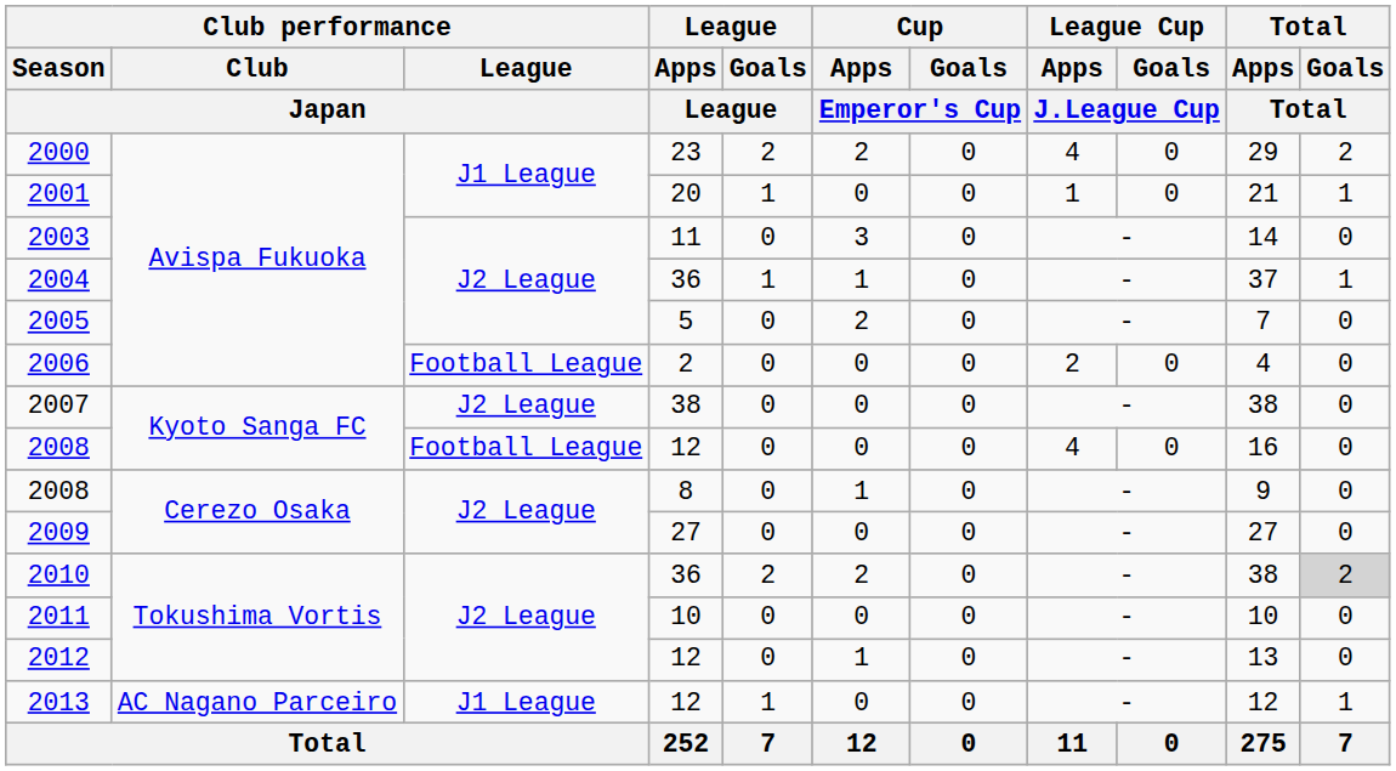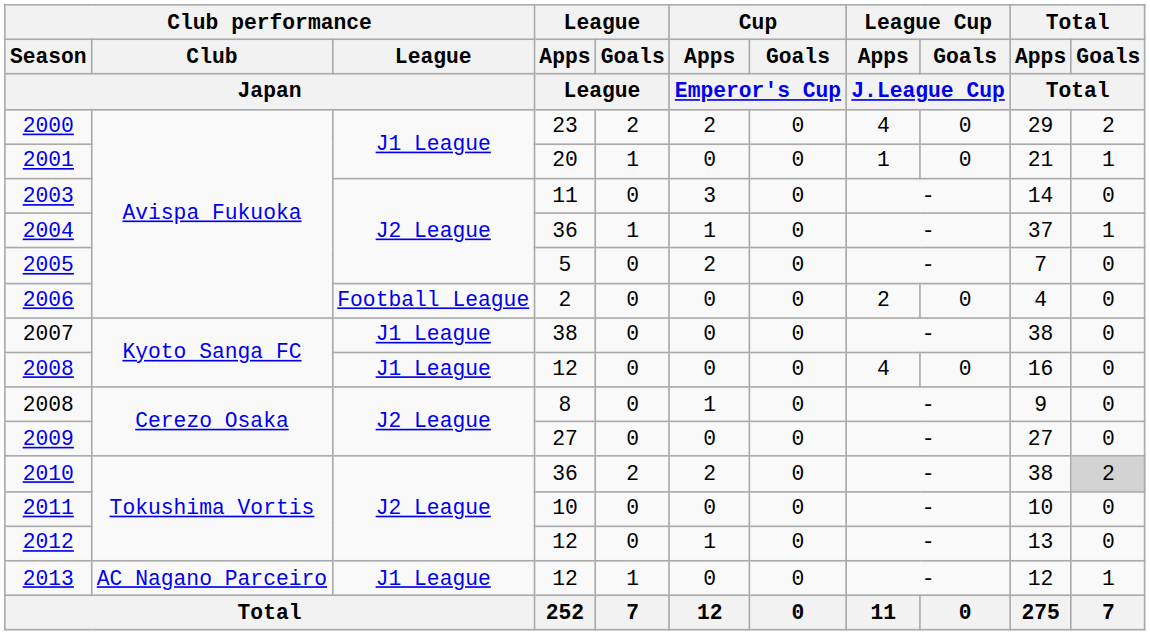 <table class="wikitable" style="text-align:center;">
 <tr>
 <th colspan=3>Club performance</th>
 <th colspan=2>League</th>
 <th colspan=2>Cup</th>
 <th colspan=2>League Cup</th>
 <th colspan=2>Total</th>
 </tr>
 <tr>
 <th>Season</th>
 <th>Club</th>
 <th>League</th>
 <th>Apps</th>
 <th>Goals</th>
 <th>Apps</th>
 <th>Goals</th>
 <th>Apps</th>
 <th>Goals</th>
 <th>Apps</th>
 <th>Goals</th>
 </tr>
 <tr>
 <th colspan=3>Japan</th>
 <th colspan=2>League</th>
 <th colspan=2><a href='#'>Emperor's Cup</a></th>
 <th colspan=2><a href='#'>J.League Cup</a></th>
 <th colspan=2>Total</th>
 </tr>
 <tr>
 <td><a href='#'>2000</a></td>
 <td rowspan="6"><a href='#'>Avispa Fukuoka</a></td>
 <td rowspan="2"><a href='#'>J1 League</a></td>
 <td>23</td>
 <td>2</td>
 <td>2</td>
 <td>0</td>
 <td>4</td>
 <td>0</td>
 <td>29</td>
 <td>2</td>
 </tr>
 <tr>
 <td><a href='#'>2001</a></td>
 <td>20</td>
 <td>1</td>
 <td>0</td>
 <td>0</td>
 <td>1</td>
 <td>0</td>
 <td>21</td>
 <td>1</td>
 </tr>
 <tr>
 <td><a href='#'>2003</a></td>
 <td rowspan="3"><a href='#'>J2 League</a></td>
 <td>11</td>
 <td>0</td>
 <td>3</td>
 <td>0</td>
 <td colspan="2">-</td>
 <td>14</td>
 <td>0</td>
 </tr>
 <tr>
 <td><a href='#'>2004</a></td>
 <td>36</td>
 <td>1</td>
 <td>1</td>
 <td>0</td>
 <td colspan="2">-</td>
 <td>37</td>
 <td>1</td>
 </tr>
 <tr>
 <td><a href='#'>2005</a></td>
 <td>5</td>
 <td>0</td>
 <td>2</td>
 <td>0</td>
 <td colspan="2">-</td>
 <td>7</td>
 <td>0</td>
 </tr>
 <tr>
 <td><a href='#'>2006</a></td>
 <td><a href='#'>Football League</a></td>
 <td>2</td>
 <td>0</td>
 <td>0</td>
 <td>0</td>
 <td>2</td>
 <td>0</td>
 <td>4</td>
 <td>0</td>
 </tr>
 <tr>
 <td>2007</td>
 <td rowspan="2"><a href='#'>Kyoto Sanga FC</a></td>
-<td><a href='#'>J2 League</a></td>
+<td><a href='#'>J1 League</a></td>
 <td>38</td>
 <td>0</td>
 <td>0</td>
 <td>0</td>
 <td colspan="2">-</td>
 <td>38</td>
 <td>0</td>
 </tr>
 <tr>
 <td><a href='#'>2008</a></td>
-<td><a href='#'>Football League</a></td>
+<td><a href='#'>J1 League</a></td>
 <td>12</td>
 <td>0</td>
 <td>0</td>
 <td>0</td>
 <td>4</td>
 <td>0</td>
 <td>16</td>
 <td>0</td>
 </tr>
 <tr>
 <td>2008</td>
 <td rowspan="2"><a href='#'>Cerezo Osaka</a></td>
 <td rowspan="2"><a href='#'>J2 League</a></td>
 <td>8</td>
 <td>0</td>
 <td>1</td>
 <td>0</td>
 <td colspan="2">-</td>
 <td>9</td>
 <td>0</td>
 </tr>
 <tr>
 <td><a href='#'>2009</a></td>
 <td>27</td>
 <td>0</td>
 <td>0</td>
 <td>0</td>
 <td colspan="2">-</td>
 <td>27</td>
 <td>0</td>
 </tr>
 <tr>
 <td><a href='#'>2010</a></td>
 <td rowspan="3"><a href='#'>Tokushima Vortis</a></td>
 <td rowspan="3"><a href='#'>J2 League</a></td>
 <td>36</td>
 <td>2</td>
 <td>2</td>
 <td>0</td>
 <td colspan="2">-</td>
 <td>38</td>
 <td style="background: lightgrey;">2</td>
 </tr>
 <tr>
 <td><a href='#'>2011</a></td>
 <td>10</td>
 <td>0</td>
 <td>0</td>
 <td>0</td>
 <td colspan="2">-</td>
 <td>10</td>
 <td>0</td>
 </tr>
 <tr>
 <td><a href='#'>2012</a></td>
 <td>12</td>
 <td>0</td>
 <td>1</td>
 <td>0</td>
 <td colspan="2">-</td>
 <td>13</td>
 <td>0</td>
 </tr>
 <tr>
 <td><a href='#'>2013</a></td>
 <td><a href='#'>AC Nagano Parceiro</a></td>
 <td><a href='#'>J1 League</a></td>
 <td>12</td>
 <td>1</td>
 <td>0</td>
 <td>0</td>
 <td colspan="2">-</td>
 <td>12</td>
 <td>1</td>
 </tr>
 <tr>
 <th colspan=3>Total</th>
 <th>252</th>
 <th>7</th>
 <th>12</th>
 <th>0</th>
 <th>11</th>
 <th>0</th>
 <th>275</th>
 <th>7</th>
 </tr>
 </table>
